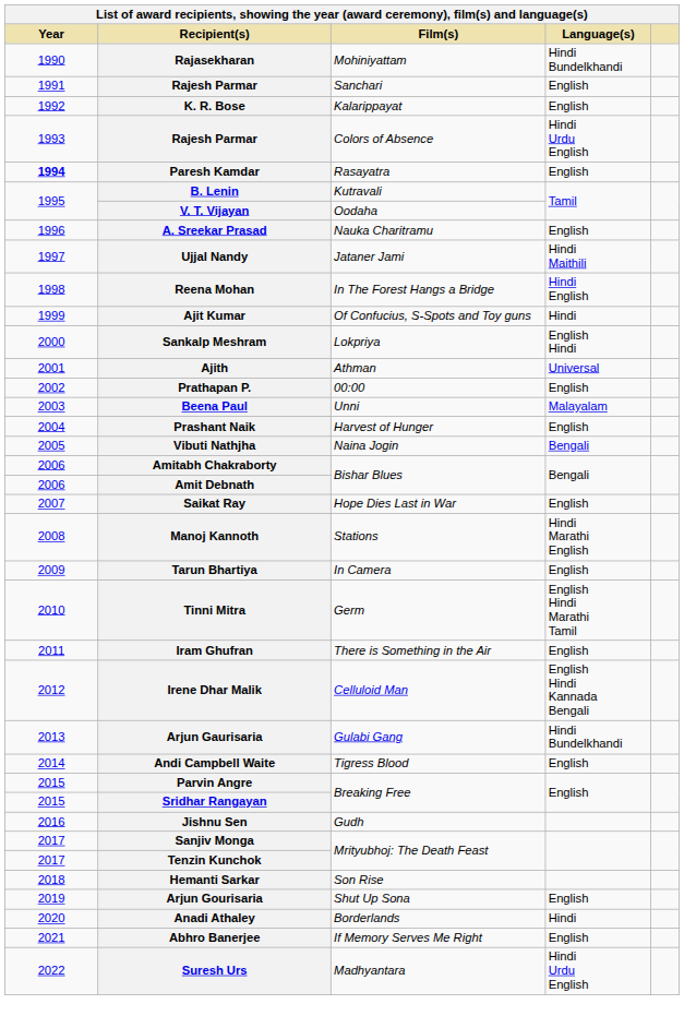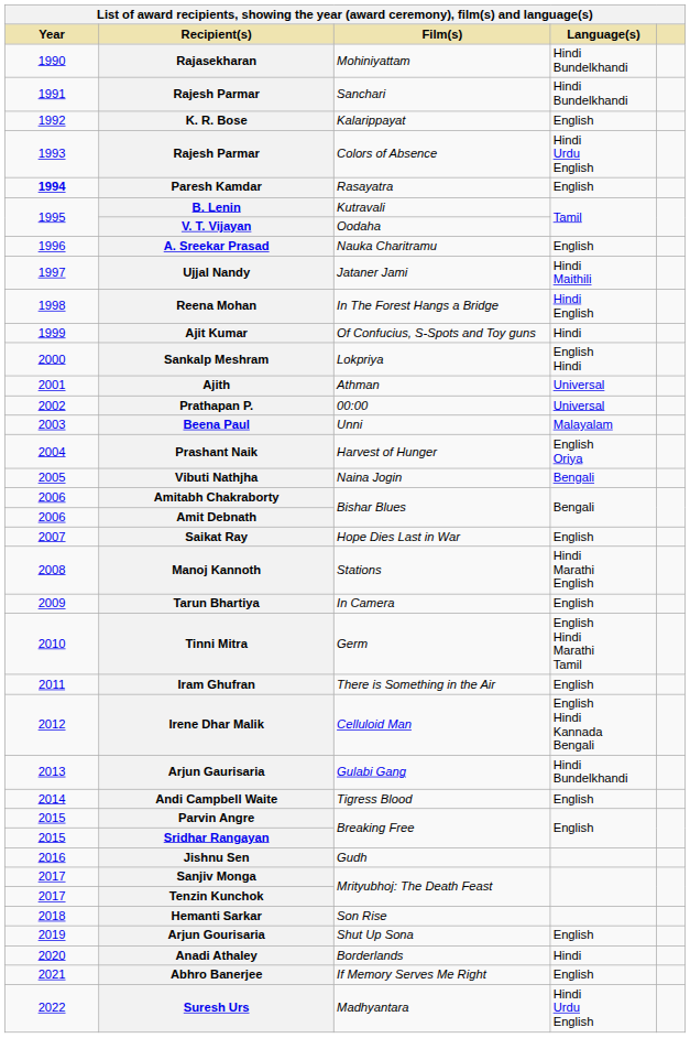 <table class="wikitable sortable plainrowheaders" style="width:100%">
 <tr>
 <th colspan="5">List of award recipients, showing the year (award ceremony), film(s) and language(s)</th>
 </tr>
 <tr>
 <th scope="col" style="background-color:#EFE4B0;width:10%;">Year</th>
 <th scope="col" style="background-color:#EFE4B0;width:25%;">Recipient(s)</th>
 <th scope="col" style="background-color:#EFE4B0;width:23%;">Film(s)</th>
 <th scope="col" style="background-color:#EFE4B0;width:10%;">Language(s)</th>
 <th scope="col" style="background-color:#EFE4B0;width:3%;" class="unsortable"></th>
 </tr>
 <tr>
 <td align="center"><a href='#'>1990<br></a></td>
 <th scope="row">Rajasekharan</th>
 <td><em>Mohiniyattam</em></td>
 <td>Hindi<br>Bundelkhandi</td>
 <td align="center"></td>
 </tr>
 <tr>
 <td align="center"><a href='#'>1991<br></a></td>
 <th scope="row">Rajesh Parmar</th>
 <td><em>Sanchari</em></td>
-<td>English</td>
+<td>Hindi<br>Bundelkhandi</td>
 <td align="center"></td>
 </tr>
 <tr>
 <td align="center"><a href='#'>1992<br></a></td>
 <th scope="row">K. R. Bose</th>
 <td><em>Kalarippayat</em></td>
 <td>English</td>
 <td align="center"></td>
 </tr>
 <tr>
 <td align="center"><a href='#'>1993<br></a></td>
 <th scope="row">Rajesh Parmar</th>
 <td><em>Colors of Absence</em></td>
 <td>Hindi<br><a href='#'>Urdu</a><br>English</td>
 <td align="center"></td>
 </tr>
 <tr>
 <td align="center"><strong><a href='#'>1994<br></a></strong></td>
 <th scope="row">Paresh Kamdar</th>
 <td><em>Rasayatra</em></td>
 <td>English</td>
 <td align="center"></td>
 </tr>
 <tr>
 <td align="center" rowspan="2"><a href='#'>1995<br></a></td>
 <th scope="row"><a href='#'>B. Lenin</a></th>
 <td><em>Kutravali</em></td>
 <td rowspan="2"><a href='#'>Tamil</a></td>
 <td align="center" rowspan="2"></td>
 </tr>
 <tr>
 <th scope="row"><a href='#'>V. T. Vijayan</a></th>
 <td><em>Oodaha</em></td>
 </tr>
 <tr>
 <td align="center"><a href='#'>1996<br></a></td>
 <th scope="row"><a href='#'>A. Sreekar Prasad</a></th>
 <td><em>Nauka Charitramu</em></td>
 <td>English</td>
 <td align="center"></td>
 </tr>
 <tr>
 <td align="center"><a href='#'>1997<br></a></td>
 <th scope="row">Ujjal Nandy</th>
 <td><em>Jataner Jami</em></td>
 <td>Hindi<br><a href='#'>Maithili</a></td>
 <td align="center"></td>
 </tr>
 <tr>
 <td align="center"><a href='#'>1998<br></a></td>
 <th scope="row">Reena Mohan</th>
 <td><em>In The Forest Hangs a Bridge</em></td>
 <td><a href='#'>Hindi</a><br>English</td>
 <td align="center"></td>
 </tr>
 <tr>
 <td align="center"><a href='#'>1999<br></a></td>
 <th scope="row">Ajit Kumar</th>
 <td><em>Of Confucius, S-Spots and Toy guns</em></td>
 <td>Hindi</td>
 <td align="center"></td>
 </tr>
 <tr>
 <td align="center"><a href='#'>2000<br></a></td>
 <th scope="row">Sankalp Meshram</th>
 <td><em>Lokpriya</em></td>
 <td>English<br>Hindi</td>
 <td align="center"></td>
 </tr>
 <tr>
 <td align="center"><a href='#'>2001<br></a></td>
 <th scope="row">Ajith</th>
 <td><em>Athman</em></td>
 <td><a href='#'>Universal</a></td>
 <td align="center"></td>
 </tr>
 <tr>
 <td align="center"><a href='#'>2002<br></a></td>
 <th scope="row">Prathapan P.</th>
 <td><em>00:00</em></td>
-<td>English</td>
+<td><a href='#'>Universal</a></td>
 <td align="center"></td>
 </tr>
 <tr>
 <td align="center"><a href='#'>2003<br></a></td>
 <th scope="row"><a href='#'>Beena Paul</a></th>
 <td><em>Unni</em></td>
 <td><a href='#'>Malayalam</a></td>
 <td align="center"></td>
 </tr>
 <tr>
 <td align="center"><a href='#'>2004<br></a></td>
 <th scope="row">Prashant Naik</th>
 <td><em>Harvest of Hunger</em></td>
-<td>English</td>
+<td>English<br><a href='#'>Oriya</a></td>
 <td align="center"></td>
 </tr>
 <tr>
 <td align="center"><a href='#'>2005<br></a></td>
 <th scope="row">Vibuti Nathjha</th>
 <td><em>Naina Jogin</em></td>
 <td><a href='#'>Bengali</a></td>
 <td align="center"></td>
 </tr>
 <tr>
 <td align="center"><a href='#'>2006<br></a></td>
 <th scope="row">Amitabh Chakraborty</th>
 <td rowspan="2"><em>Bishar Blues</em></td>
 <td rowspan="2">Bengali</td>
 <td align="center" rowspan="2"></td>
 </tr>
 <tr>
 <td align="center"><a href='#'>2006<br></a></td>
 <th scope="row">Amit Debnath</th>
 </tr>
 <tr>
 <td align="center"><a href='#'>2007<br></a></td>
 <th scope="row">Saikat Ray</th>
 <td><em>Hope Dies Last in War</em></td>
 <td>English</td>
 <td align="center"></td>
 </tr>
 <tr>
 <td align="center"><a href='#'>2008<br></a></td>
 <th scope="row">Manoj Kannoth</th>
 <td><em>Stations</em></td>
 <td>Hindi<br>Marathi<br>English</td>
 <td align="center"></td>
 </tr>
 <tr>
 <td align="center"><a href='#'>2009<br></a></td>
 <th scope="row">Tarun Bhartiya</th>
 <td><em>In Camera</em></td>
 <td>English</td>
 <td align="center"></td>
 </tr>
 <tr>
 <td align="center"><a href='#'>2010<br></a></td>
 <th scope="row">Tinni Mitra</th>
 <td><em>Germ</em></td>
 <td>English<br>Hindi<br>Marathi<br>Tamil</td>
 <td align="center"></td>
 </tr>
 <tr>
 <td align="center"><a href='#'>2011<br></a></td>
 <th scope="row">Iram Ghufran</th>
 <td><em>There is Something in the Air</em></td>
 <td>English</td>
 <td align="center"></td>
 </tr>
 <tr>
 <td align="center"><a href='#'>2012<br></a></td>
 <th scope="row">Irene Dhar Malik</th>
 <td><em><a href='#'>Celluloid Man</a></em></td>
 <td>English<br>Hindi<br>Kannada<br>Bengali</td>
 <td align="center"></td>
 </tr>
 <tr>
 <td align="center"><a href='#'>2013<br></a></td>
 <th scope="row">Arjun Gaurisaria</th>
 <td><em><a href='#'>Gulabi Gang</a></em></td>
 <td>Hindi<br>Bundelkhandi</td>
 <td align="center"></td>
 </tr>
 <tr>
 <td align="center"><a href='#'>2014<br></a></td>
 <th scope="row">Andi Campbell Waite</th>
 <td><em>Tigress Blood</em></td>
 <td>English</td>
 <td align="center"></td>
 </tr>
 <tr>
 <td align="center"><a href='#'>2015<br></a></td>
 <th scope="row">Parvin Angre</th>
 <td rowspan="2"><em>Breaking Free</em></td>
 <td rowspan="2">English</td>
 <td align="center" rowspan="2"></td>
 </tr>
 <tr>
 <td align="center"><a href='#'>2015<br></a></td>
 <th scope="row"><a href='#'>Sridhar Rangayan</a></th>
 </tr>
 <tr>
 <td align="center"><a href='#'>2016<br></a></td>
 <th scope="row">Jishnu Sen</th>
 <td><em>Gudh</em></td>
 <td></td>
 <td align="center"></td>
 </tr>
 <tr>
 <td align="center"><a href='#'>2017<br></a></td>
 <th scope="row">Sanjiv Monga</th>
 <td rowspan="2"><em>Mrityubhoj: The Death Feast</em></td>
 <td rowspan="2"></td>
 <td align="center" rowspan="2"></td>
 </tr>
 <tr>
 <td align="center"><a href='#'>2017<br></a></td>
 <th scope="row">Tenzin Kunchok</th>
 </tr>
 <tr>
 <td align="center"><a href='#'>2018<br></a></td>
 <th scope="row">Hemanti Sarkar</th>
 <td><em>Son Rise</em></td>
 <td></td>
 <td align="center"></td>
 </tr>
 <tr>
 <td align="center"><a href='#'>2019<br></a></td>
 <th scope="row">Arjun Gourisaria</th>
 <td><em>Shut Up Sona</em></td>
 <td>English</td>
 <td align="center"></td>
 </tr>
 <tr>
 <td align="center"><a href='#'>2020<br></a></td>
 <th scope="row">Anadi Athaley</th>
 <td><em>Borderlands</em></td>
 <td>Hindi</td>
 <td align="center"></td>
 </tr>
 <tr>
 <td align="center"><a href='#'>2021<br></a></td>
 <th scope="row">Abhro Banerjee</th>
 <td><em>If Memory Serves Me Right</em></td>
 <td>English</td>
 <td align="center"></td>
 </tr>
 <tr>
 <td align="center"><a href='#'>2022<br></a></td>
 <th scope="row"><a href='#'>Suresh Urs</a></th>
 <td><em>Madhyantara</em></td>
 <td>Hindi<br><a href='#'>Urdu</a><br>English</td>
 <td align="center"></td>
 </tr>
 </table>
